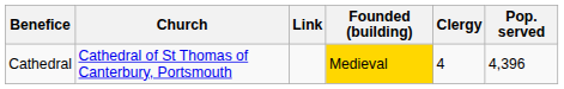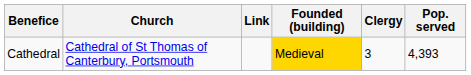 <table class="wikitable sortable">
 <tr>
 <th>Benefice</th>
 <th>Church</th>
 <th>Link</th>
 <th>Founded (building)</th>
 <th>Clergy</th>
 <th>Pop. served</th>
 </tr>
 <tr>
 <td>Cathedral</td>
 <td><a href='#'>Cathedral of St Thomas of Canterbury, Portsmouth</a></td>
 <td></td>
 <td style="background: gold;">Medieval</td>
-<td>4</td>
-<td>4,396</td>
+<td>3</td>
+<td>4,393</td>
 </tr>
 </table>
